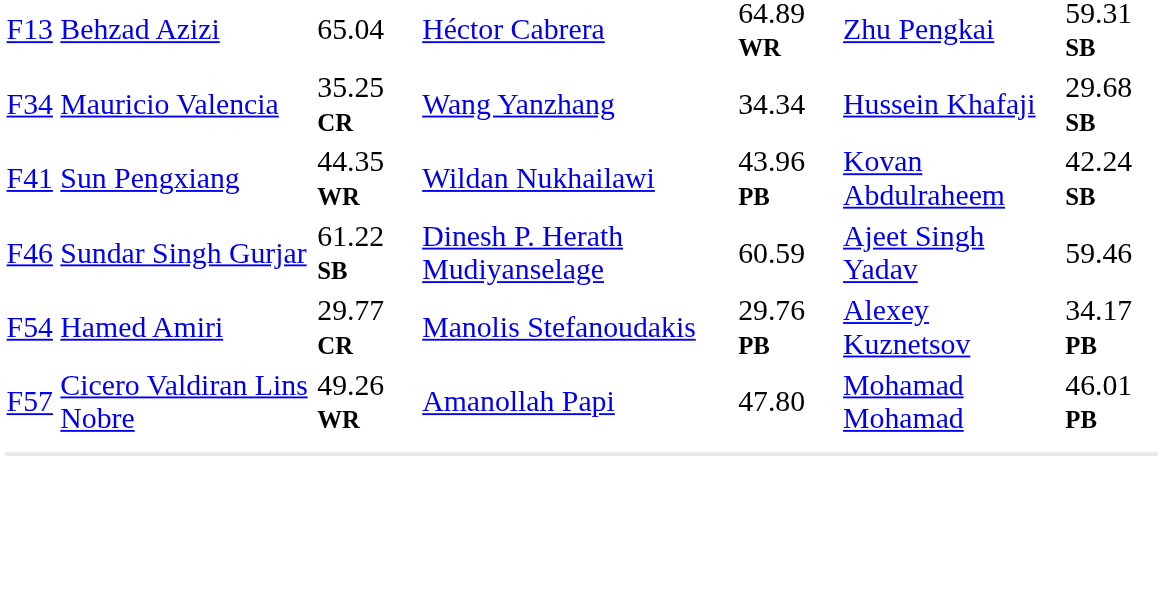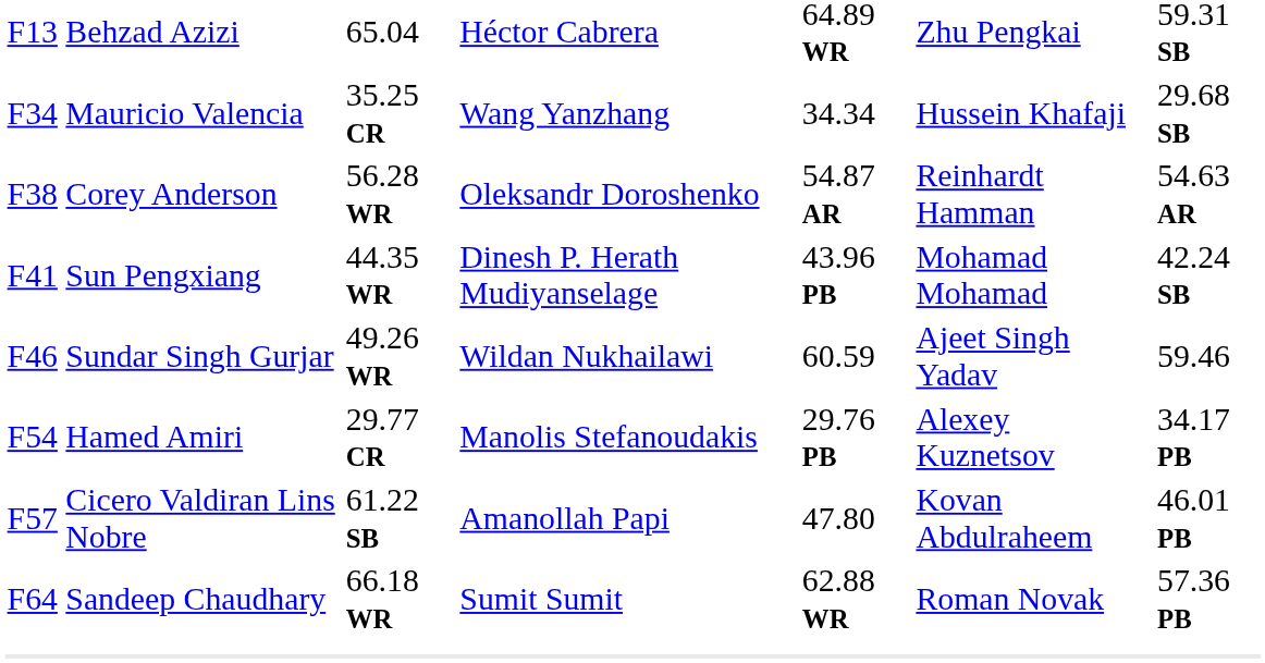 <table>
 <tr>
 <td><a href='#'>F13</a><br></td>
 <td><a href='#'>Behzad Azizi</a><br></td>
 <td>65.04</td>
 <td><a href='#'>Héctor Cabrera</a><br></td>
 <td>64.89 <small><strong>WR</strong></small></td>
 <td><a href='#'>Zhu Pengkai</a><br></td>
 <td>59.31 <small><strong>SB</strong></small></td>
 </tr>
 <tr>
 <td><a href='#'>F34</a><br></td>
 <td><a href='#'>Mauricio Valencia</a><br></td>
 <td>35.25 <small><strong>CR</strong></small></td>
 <td><a href='#'>Wang Yanzhang</a><br></td>
 <td>34.34</td>
 <td><a href='#'>Hussein Khafaji</a><br></td>
 <td>29.68 <small><strong>SB</strong></small></td>
 </tr>
 <tr>
+<td><a href='#'>F38</a><br></td>
+<td><a href='#'>Corey Anderson</a><br></td>
+<td>56.28 <small><strong>WR</strong></small></td>
+<td><a href='#'>Oleksandr Doroshenko</a><br></td>
+<td>54.87 <small><strong>AR</strong></small></td>
+<td><a href='#'>Reinhardt Hamman</a><br></td>
+<td>54.63 <small><strong>AR</strong></small></td>
+</tr>
+<tr>
 <td><a href='#'>F41</a><br></td>
 <td><a href='#'>Sun Pengxiang</a><br></td>
 <td>44.35 <small><strong>WR</strong></small></td>
-<td><a href='#'>Wildan Nukhailawi</a><br></td>
+<td><a href='#'>Dinesh P. Herath Mudiyanselage</a><br></td>
 <td>43.96 <small><strong>PB</strong></small></td>
-<td><a href='#'>Kovan Abdulraheem</a><br></td>
+<td><a href='#'>Mohamad Mohamad</a><br></td>
 <td>42.24 <small><strong>SB</strong></small></td>
 </tr>
 <tr>
 <td><a href='#'>F46</a><br></td>
 <td><a href='#'>Sundar Singh Gurjar</a><br></td>
-<td>61.22 <small><strong>SB</strong></small></td>
-<td><a href='#'>Dinesh P. Herath Mudiyanselage</a><br></td>
+<td>49.26 <small><strong>WR</strong></small></td>
+<td><a href='#'>Wildan Nukhailawi</a><br></td>
 <td>60.59</td>
 <td><a href='#'>Ajeet Singh Yadav</a><br></td>
 <td>59.46</td>
 </tr>
 <tr>
 <td><a href='#'>F54</a><br></td>
 <td><a href='#'>Hamed Amiri</a><br></td>
 <td>29.77 <small><strong>CR</strong></small></td>
 <td><a href='#'>Manolis Stefanoudakis</a><br></td>
 <td>29.76 <small><strong>PB</strong></small></td>
 <td><a href='#'>Alexey Kuznetsov</a><br></td>
 <td>34.17 <small><strong>PB</strong></small></td>
 </tr>
 <tr>
 <td><a href='#'>F57</a><br></td>
 <td><a href='#'>Cicero Valdiran Lins Nobre</a><br></td>
-<td>49.26 <small><strong>WR</strong></small></td>
+<td>61.22 <small><strong>SB</strong></small></td>
 <td><a href='#'>Amanollah Papi</a><br></td>
 <td>47.80</td>
-<td><a href='#'>Mohamad Mohamad</a><br></td>
+<td><a href='#'>Kovan Abdulraheem</a><br></td>
 <td>46.01 <small><strong>PB</strong></small></td>
+</tr>
+<tr>
+<td><a href='#'>F64</a><br></td>
+<td><a href='#'>Sandeep Chaudhary</a><br></td>
+<td>66.18 <small><strong>WR</strong></small></td>
+<td><a href='#'>Sumit Sumit</a><br></td>
+<td>62.88 <small><strong>WR</strong></small></td>
+<td><a href='#'>Roman Novak</a><br></td>
+<td>57.36 <small><strong>PB</strong></small></td>
 </tr>
 <tr>
 <td colspan=7></td>
 </tr>
 <tr>
 </tr>
 <tr bgcolor= e8e8e8>
 <td colspan=7></td>
 </tr>
 </table>
